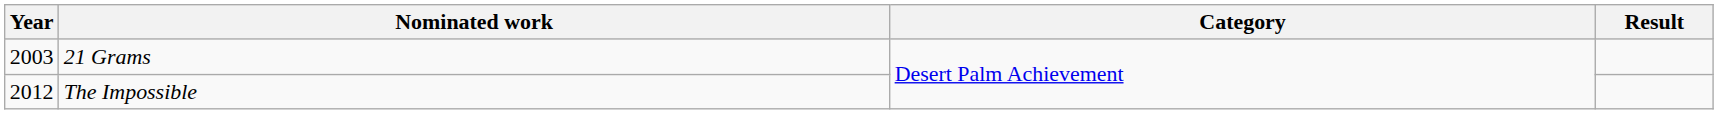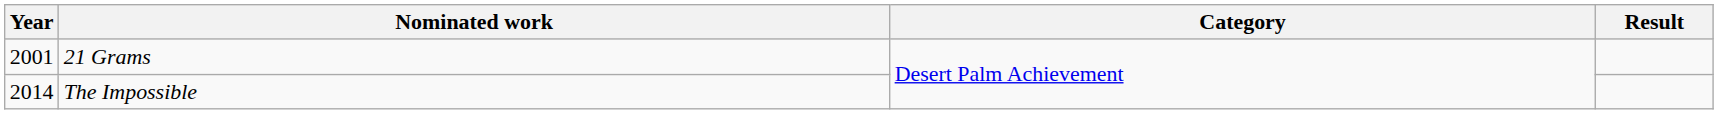 <table class=wikitable>
 <tr>
 <th scope="col" style="width:1em;">Year</th>
 <th scope="col" style="width:39em;">Nominated work</th>
 <th scope="col" style="width:33em;">Category</th>
 <th scope="col" style="width:5em;">Result</th>
 </tr>
 <tr>
-<td>2003</td>
+<td>2001</td>
 <td><em>21 Grams</em></td>
 <td rowspan="2"><a href='#'>Desert Palm Achievement</a></td>
 <td></td>
 </tr>
 <tr>
-<td>2012</td>
+<td>2014</td>
 <td><em>The Impossible</em></td>
 <td></td>
 </tr>
 </table>
